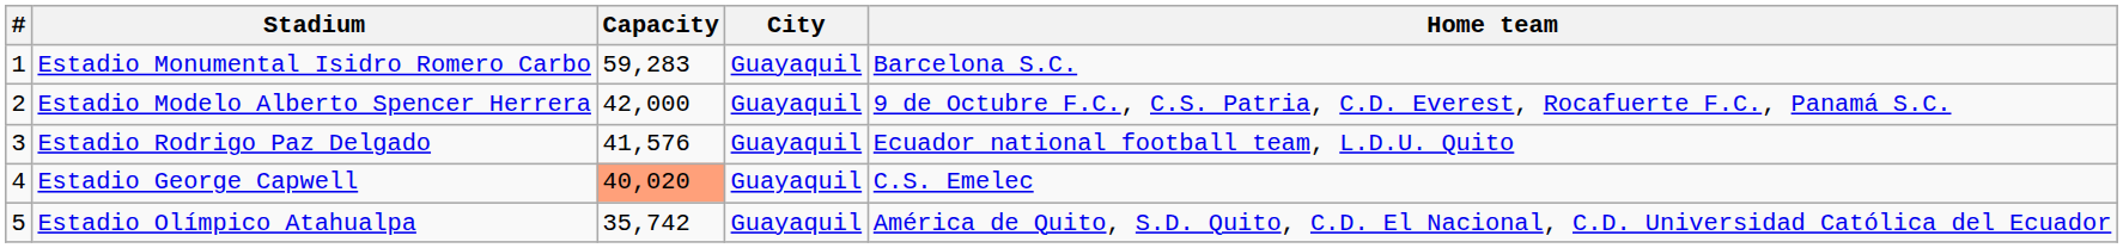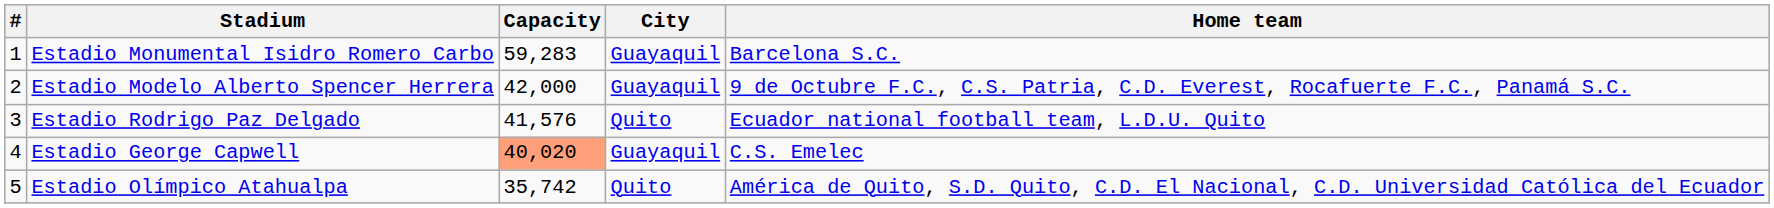 <table class="wikitable sortable">
 <tr>
 <th>#</th>
 <th>Stadium</th>
 <th>Capacity</th>
 <th>City</th>
 <th>Home team</th>
 </tr>
 <tr>
 <td>1</td>
 <td><a href='#'>Estadio Monumental Isidro Romero Carbo</a></td>
 <td>59,283</td>
 <td><a href='#'>Guayaquil</a></td>
 <td><a href='#'>Barcelona S.C.</a></td>
 </tr>
 <tr>
 <td>2</td>
 <td><a href='#'>Estadio Modelo Alberto Spencer Herrera</a></td>
 <td>42,000</td>
 <td><a href='#'>Guayaquil</a></td>
 <td><a href='#'>9 de Octubre F.C.</a>, <a href='#'>C.S. Patria</a>, <a href='#'>C.D. Everest</a>, <a href='#'>Rocafuerte F.C.</a>, <a href='#'>Panamá S.C.</a></td>
 </tr>
 <tr>
 <td>3</td>
 <td><a href='#'>Estadio Rodrigo Paz Delgado</a></td>
 <td>41,576</td>
-<td><a href='#'>Guayaquil</a></td>
+<td><a href='#'>Quito</a></td>
 <td><a href='#'>Ecuador national football team</a>, <a href='#'>L.D.U. Quito</a></td>
 </tr>
 <tr>
 <td>4</td>
 <td><a href='#'>Estadio George Capwell</a></td>
 <td style="background: lightsalmon;">40,020</td>
 <td><a href='#'>Guayaquil</a></td>
 <td><a href='#'>C.S. Emelec</a></td>
 </tr>
 <tr>
 <td>5</td>
 <td><a href='#'>Estadio Olímpico Atahualpa</a></td>
 <td>35,742</td>
-<td><a href='#'>Guayaquil</a></td>
+<td><a href='#'>Quito</a></td>
 <td><a href='#'>América de Quito</a>, <a href='#'>S.D. Quito</a>, <a href='#'>C.D. El Nacional</a>, <a href='#'>C.D. Universidad Católica del Ecuador</a></td>
 </tr>
 </table>
